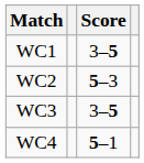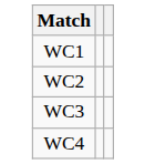 <table class="wikitable" style="font-size: 100%; margin: 1em auto 1em auto;">
 <tr>
 <th>Match</th>
 <th></th>
-<th>Score</th>
 <th></th>
 </tr>
 <tr>
 <td align="center">WC1</td>
 <td></td>
-<td align="center">3–<strong>5</strong></td>
 <td><strong></strong></td>
 </tr>
 <tr>
 <td align="center">WC2</td>
 <td><strong></strong></td>
-<td align="center"><strong>5</strong>–3</td>
 <td></td>
 </tr>
 <tr>
 <td align="center">WC3</td>
 <td></td>
-<td align="center">3–<strong>5</strong></td>
 <td><strong></strong></td>
 </tr>
 <tr>
 <td align="center">WC4</td>
 <td><strong></strong></td>
-<td align="center"><strong>5</strong>–1</td>
 <td></td>
 </tr>
 </table>
